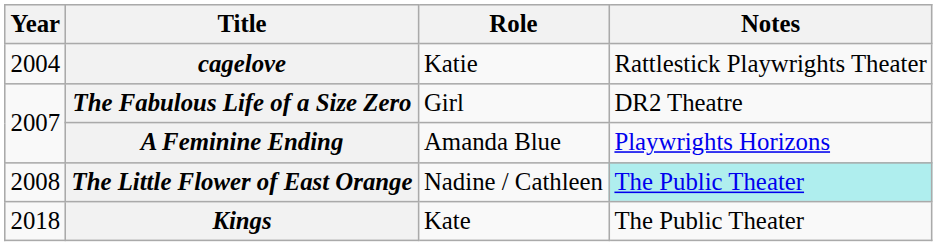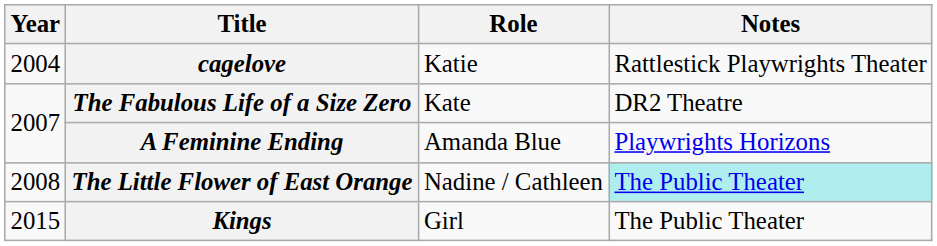 <table class="wikitable sortable plainrowheaders">
 <tr>
 <th scope="col">Year</th>
 <th scope="col">Title</th>
 <th scope="col">Role</th>
 <th scope="col" class="unsortable">Notes</th>
 </tr>
 <tr>
 <td>2004</td>
 <th scope="row"><em>cagelove</em></th>
 <td>Katie</td>
 <td>Rattlestick Playwrights Theater</td>
 </tr>
 <tr>
 <td rowspan=2>2007</td>
 <th scope="row"><em>The Fabulous Life of a Size Zero</em></th>
-<td>Girl</td>
+<td>Kate</td>
 <td>DR2 Theatre</td>
 </tr>
 <tr>
 <th scope="row"><em>A Feminine Ending</em></th>
 <td>Amanda Blue</td>
 <td><a href='#'>Playwrights Horizons</a></td>
 </tr>
 <tr>
 <td>2008</td>
 <th scope="row"><em>The Little Flower of East Orange</em></th>
 <td>Nadine / Cathleen</td>
 <td style="background: paleturquoise;"><a href='#'>The Public Theater</a></td>
 </tr>
 <tr>
-<td>2018</td>
+<td>2015</td>
 <th scope="row"><em>Kings</em></th>
-<td>Kate</td>
+<td>Girl</td>
 <td>The Public Theater</td>
 </tr>
 </table>
